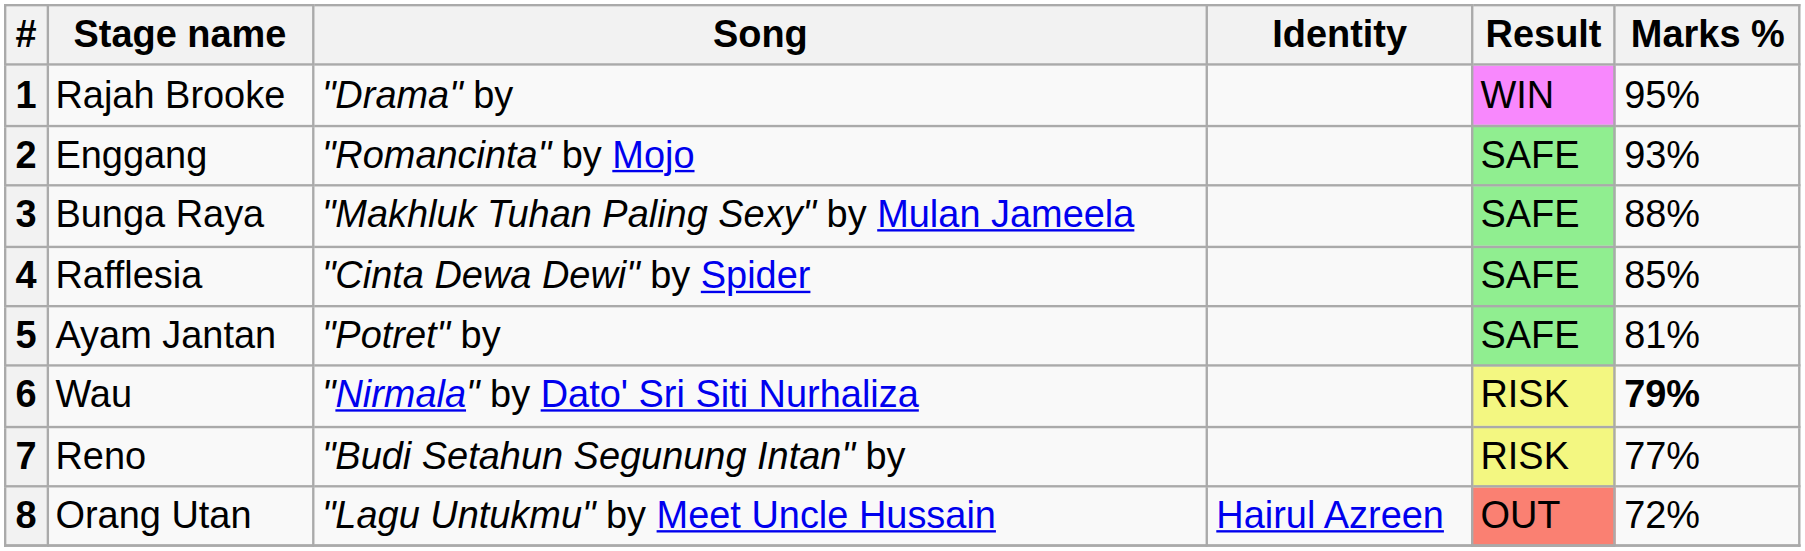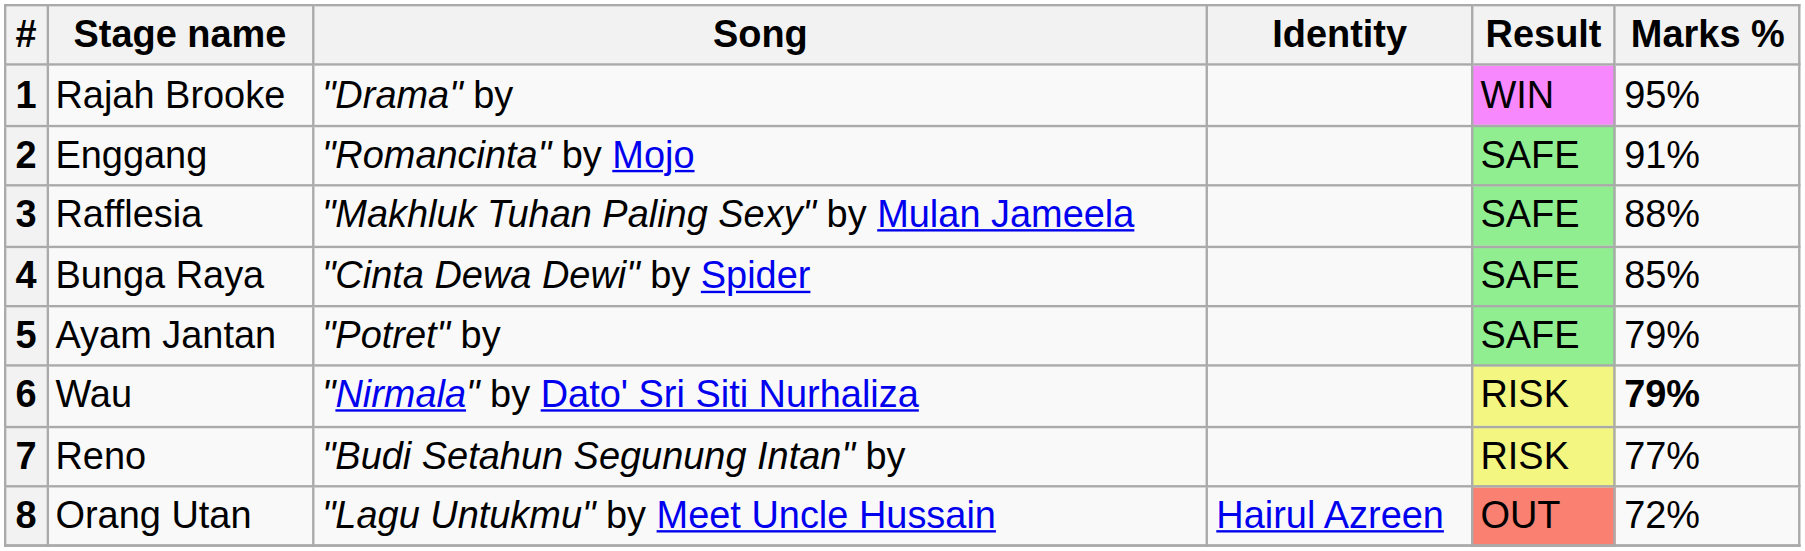 <table class="wikitable plainrowheaders" style="width: 60%; style="text-align: center;">
 <tr>
 <th>#</th>
 <th>Stage name</th>
 <th>Song</th>
 <th>Identity</th>
 <th>Result</th>
 <th>Marks %</th>
 </tr>
 <tr>
 <th>1</th>
 <td>Rajah Brooke</td>
 <td><em>"Drama"</em> by </td>
 <td></td>
 <td bgcolor=#F888FD>WIN</td>
 <td>95%</td>
 </tr>
 <tr>
 <th>2</th>
 <td>Enggang</td>
 <td><em>"Romancinta"</em> by <a href='#'>Mojo</a></td>
 <td></td>
 <td bgcolor="lightgreen">SAFE</td>
-<td>93%</td>
+<td>91%</td>
 </tr>
 <tr>
 <th>3</th>
-<td>Bunga Raya</td>
+<td>Rafflesia</td>
 <td><em>"Makhluk Tuhan Paling Sexy"</em> by <a href='#'>Mulan Jameela</a></td>
 <td></td>
 <td bgcolor="lightgreen">SAFE</td>
 <td>88%</td>
 </tr>
 <tr>
 <th>4</th>
-<td>Rafflesia</td>
+<td>Bunga Raya</td>
 <td><em>"Cinta Dewa Dewi"</em> by <a href='#'>Spider</a></td>
 <td></td>
 <td bgcolor="lightgreen">SAFE</td>
 <td>85%</td>
 </tr>
 <tr>
 <th>5</th>
 <td>Ayam Jantan</td>
 <td><em>"Potret"</em> by </td>
 <td></td>
 <td bgcolor="lightgreen">SAFE</td>
-<td>81%</td>
+<td>79%</td>
 </tr>
 <tr>
 <th>6</th>
 <td>Wau</td>
 <td><em>"<a href='#'>Nirmala</a>"</em> by <a href='#'>Dato' Sri Siti Nurhaliza</a></td>
 <td></td>
 <td bgcolor=#F3F781>RISK</td>
 <td><strong>79%</strong></td>
 </tr>
 <tr>
 <th>7</th>
 <td>Reno</td>
 <td><em>"Budi Setahun Segunung Intan"</em> by </td>
 <td></td>
 <td bgcolor=#F3F781>RISK</td>
 <td>77%</td>
 </tr>
 <tr>
 <th>8</th>
 <td>Orang Utan</td>
 <td><em>"Lagu Untukmu"</em> by <a href='#'>Meet Uncle Hussain</a></td>
 <td><a href='#'>Hairul Azreen</a></td>
 <td bgcolor=salmon>OUT</td>
 <td>72%</td>
 </tr>
 <tr>
 </tr>
 </table>
